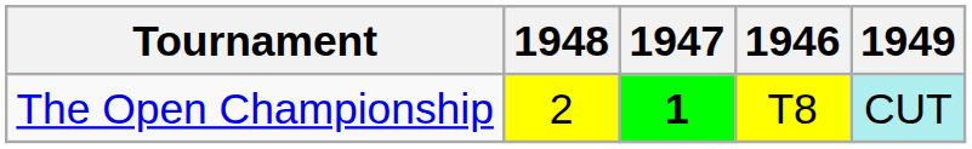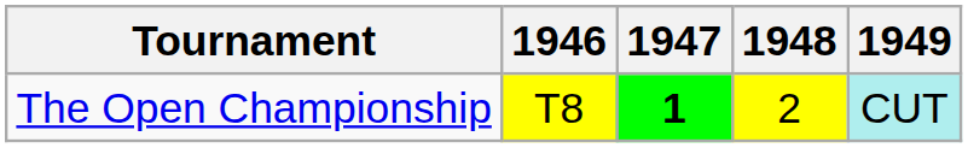 <table class="wikitable" style="font-size:95%;text-align:center;">
 <tr>
 <th>Tournament</th>
+<th>1946</th>
+<th>1947</th>
 <th>1948</th>
-<th>1947</th>
-<th>1946</th>
 <th>1949</th>
 </tr>
 <tr>
 <td align=left><a href='#'>The Open Championship</a></td>
+<td style="background:yellow;">T8</td>
+<td style="background:lime;"><strong>1</strong></td>
 <td style="background:yellow;">2</td>
-<td style="background:lime;"><strong>1</strong></td>
-<td style="background:yellow;">T8</td>
 <td style="background: paleturquoise;">CUT</td>
 </tr>
 </table>
